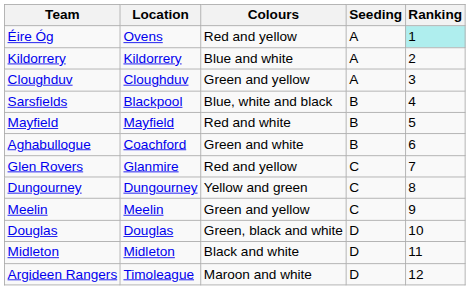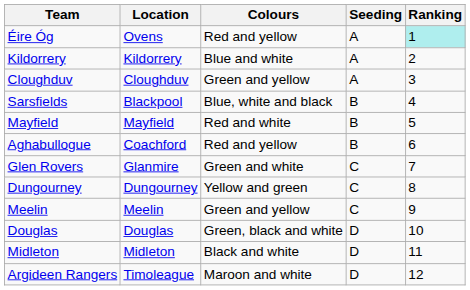 <table class="wikitable sortable">
 <tr>
 <th>Team</th>
 <th>Location</th>
 <th>Colours</th>
 <th>Seeding</th>
 <th>Ranking</th>
 </tr>
 <tr>
 <td><a href='#'>Éire Óg</a></td>
 <td><a href='#'>Ovens</a></td>
 <td>Red and yellow</td>
 <td>A</td>
 <td style="background: paleturquoise;">1</td>
 </tr>
 <tr>
 <td><a href='#'>Kildorrery</a></td>
 <td><a href='#'>Kildorrery</a></td>
 <td>Blue and white</td>
 <td>A</td>
 <td>2</td>
 </tr>
 <tr>
 <td><a href='#'>Cloughduv</a></td>
 <td><a href='#'>Cloughduv</a></td>
 <td>Green and yellow</td>
 <td>A</td>
 <td>3</td>
 </tr>
 <tr>
 <td><a href='#'>Sarsfields</a></td>
 <td><a href='#'>Blackpool</a></td>
 <td>Blue, white and black</td>
 <td>B</td>
 <td>4</td>
 </tr>
 <tr>
 <td><a href='#'>Mayfield</a></td>
 <td><a href='#'>Mayfield</a></td>
 <td>Red and white</td>
 <td>B</td>
 <td>5</td>
 </tr>
 <tr>
 <td><a href='#'>Aghabullogue</a></td>
 <td><a href='#'>Coachford</a></td>
-<td>Green and white</td>
+<td>Red and yellow</td>
 <td>B</td>
 <td>6</td>
 </tr>
 <tr>
 <td><a href='#'>Glen Rovers</a></td>
 <td><a href='#'>Glanmire</a></td>
-<td>Red and yellow</td>
+<td>Green and white</td>
 <td>C</td>
 <td>7</td>
 </tr>
 <tr>
 <td><a href='#'>Dungourney</a></td>
 <td><a href='#'>Dungourney</a></td>
 <td>Yellow and green</td>
 <td>C</td>
 <td>8</td>
 </tr>
 <tr>
 <td><a href='#'>Meelin</a></td>
 <td><a href='#'>Meelin</a></td>
 <td>Green and yellow</td>
 <td>C</td>
 <td>9</td>
 </tr>
 <tr>
 <td><a href='#'>Douglas</a></td>
 <td><a href='#'>Douglas</a></td>
 <td>Green, black and white</td>
 <td>D</td>
 <td>10</td>
 </tr>
 <tr>
 <td><a href='#'>Midleton</a></td>
 <td><a href='#'>Midleton</a></td>
 <td>Black and white</td>
 <td>D</td>
 <td>11</td>
 </tr>
 <tr>
 <td><a href='#'>Argideen Rangers</a></td>
 <td><a href='#'>Timoleague</a></td>
 <td>Maroon and white</td>
 <td>D</td>
 <td>12</td>
 </tr>
 </table>
